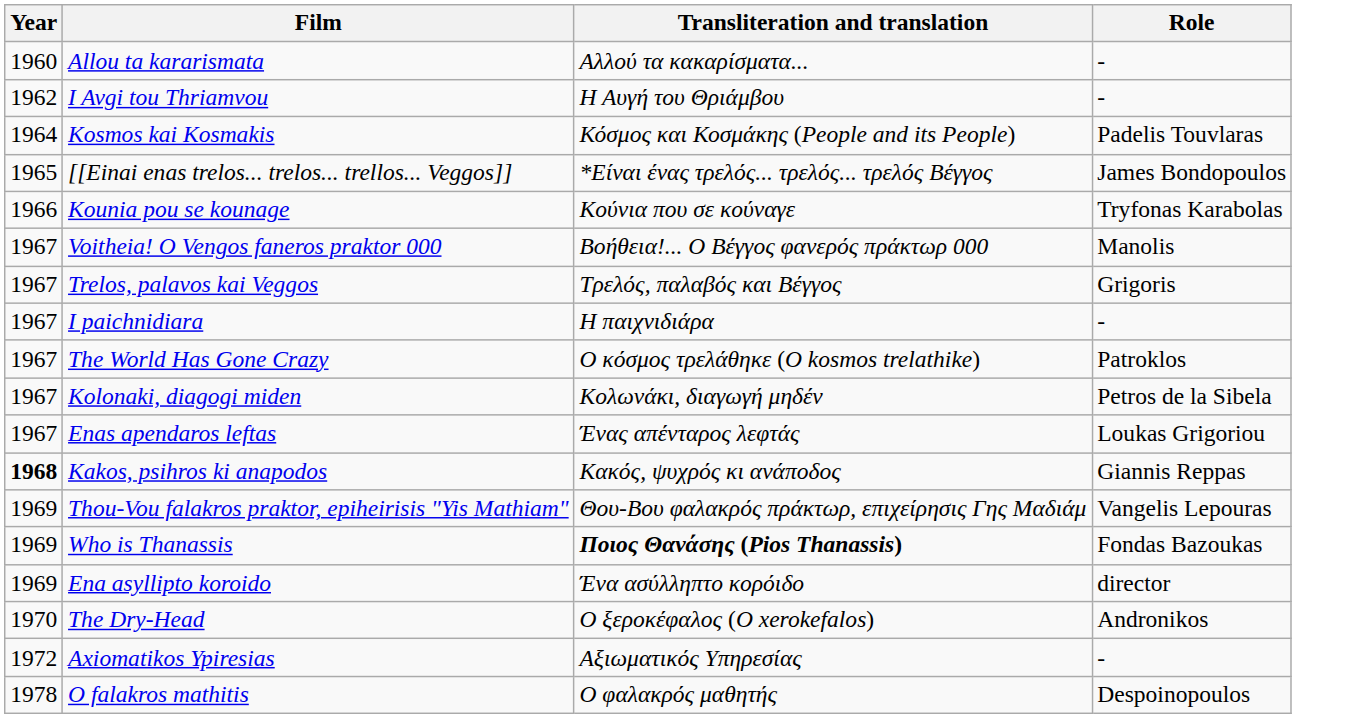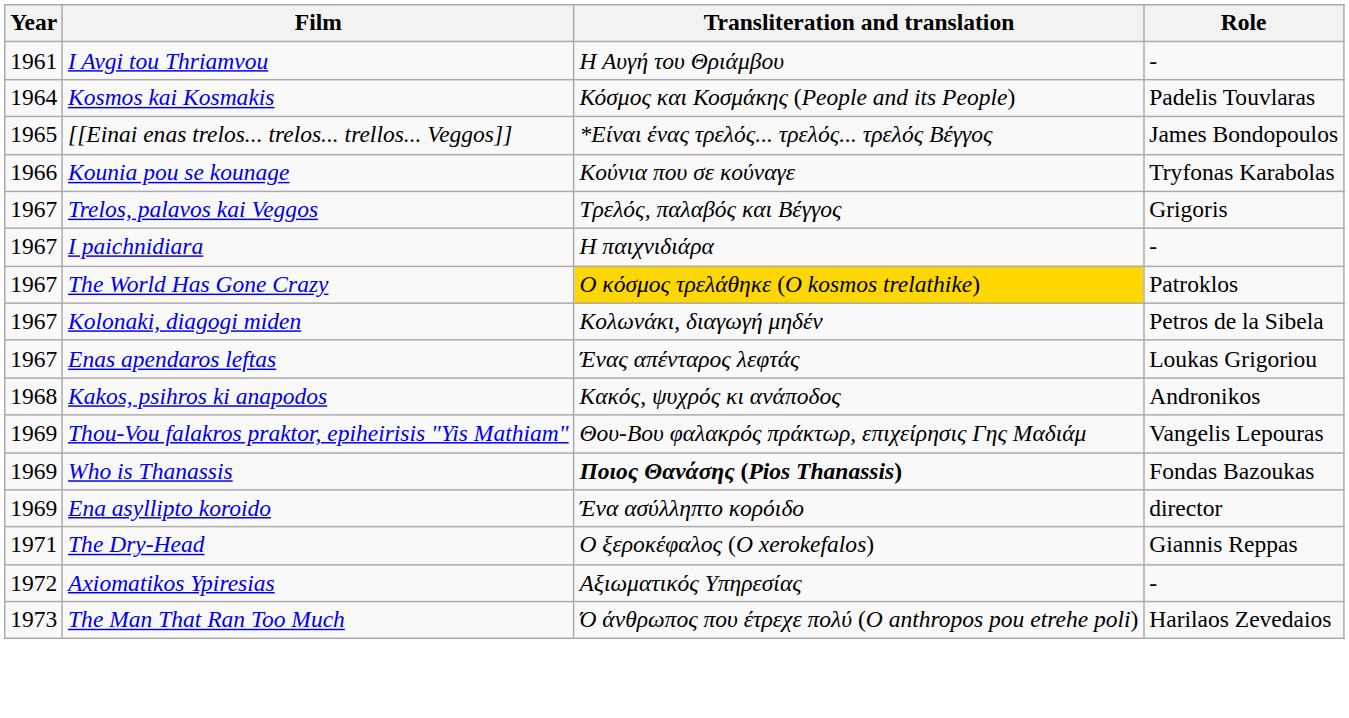 <table class="wikitable">
 <tr>
 <th>Year</th>
 <th>Film</th>
 <th>Transliteration and translation</th>
 <th>Role</th>
 </tr>
 <tr>
-<td>1960</td>
-<td><em><a href='#'>Allou ta kararismata</a></em></td>
-<td><em>Αλλού τα κακαρίσματα...</em></td>
-<td>-</td>
-</tr>
-<tr>
-<td>1962</td>
+<td>1961</td>
 <td><em><a href='#'>I Avgi tou Thriamvou</a></em></td>
 <td><em>Η Αυγή του Θριάμβου</em></td>
 <td>-</td>
 </tr>
 <tr>
 <td>1964</td>
 <td><em><a href='#'>Kosmos kai Kosmakis</a></em></td>
 <td><em>Κόσμος και Κοσμάκης</em> (<em>People and its People</em>)</td>
 <td>Padelis Touvlaras</td>
 </tr>
 <tr>
 <td>1965</td>
 <td><em>[[Einai enas trelos... trelos... trellos... Veggos]]</em></td>
 <td><em>*Eίναι ένας τρελός... τρελός... τρελός Βέγγος</em></td>
 <td>James Bondopoulos</td>
 </tr>
 <tr>
 <td>1966</td>
 <td><em><a href='#'>Kounia pou se kounage</a></em></td>
 <td><em>Kούνια που σε κούναγε</em></td>
 <td>Tryfonas Karabolas</td>
 </tr>
 <tr>
 <td>1967</td>
-<td><em><a href='#'>Voitheia! O Vengos faneros praktor 000</a></em></td>
-<td><em>Βοήθεια!... O Βέγγος φανερός πράκτωρ 000</em></td>
-<td>Manolis</td>
-</tr>
-<tr>
-<td>1967</td>
 <td><em><a href='#'>Trelos, palavos kai Veggos</a></em></td>
 <td><em>Tρελός, παλαβός και Βέγγος</em></td>
 <td>Grigoris</td>
 </tr>
 <tr>
 <td>1967</td>
 <td><em><a href='#'>I paichnidiara</a></em></td>
 <td><em>Η παιχνιδιάρα</em></td>
 <td>-</td>
 </tr>
 <tr>
 <td>1967</td>
 <td><em><a href='#'>The World Has Gone Crazy</a></em></td>
-<td><em>Ο κόσμος τρελάθηκε</em> (<em>O kosmos trelathike</em>)</td>
+<td style="background: gold;"><em>Ο κόσμος τρελάθηκε</em> (<em>O kosmos trelathike</em>)</td>
 <td>Patroklos</td>
 </tr>
 <tr>
 <td>1967</td>
 <td><em><a href='#'>Kolonaki, diagogi miden</a></em></td>
 <td><em>Kολωνάκι, διαγωγή μηδέν</em></td>
 <td>Petros de la Sibela</td>
 </tr>
 <tr>
 <td>1967</td>
 <td><em><a href='#'>Enas apendaros leftas</a></em></td>
 <td><em>Ένας απένταρος λεφτάς</em></td>
 <td>Loukas Grigoriou</td>
 </tr>
 <tr>
-<td><strong>1968</strong></td>
+<td>1968</td>
 <td><em><a href='#'>Kakos, psihros ki anapodos</a></em></td>
 <td><em>Kακός, ψυχρός κι ανάποδος</em></td>
-<td>Giannis Reppas</td>
+<td>Andronikos</td>
 </tr>
 <tr>
 <td>1969</td>
 <td><em><a href='#'>Thou-Vou falakros praktor, epiheirisis "Yis Mathiam"</a></em></td>
 <td><em>Θου-Βου φαλακρός πράκτωρ, επιχείρησις Γης Μαδιάμ</em></td>
 <td>Vangelis Lepouras</td>
 </tr>
 <tr>
 <td>1969</td>
 <td><em><a href='#'>Who is Thanassis</a></em></td>
 <td><strong><em>Ποιος Θανάσης</em> (<em>Pios Thanassis</em>)</strong></td>
 <td>Fondas Bazoukas</td>
 </tr>
 <tr>
 <td>1969</td>
 <td><em><a href='#'>Ena asyllipto koroido</a></em></td>
 <td><em>Ένα ασύλληπτο κορόιδο</em></td>
 <td>director</td>
 </tr>
 <tr>
-<td>1970</td>
+<td>1971</td>
 <td><em><a href='#'>The Dry-Head</a></em></td>
 <td><em>Ο ξεροκέφαλος</em> (<em>O xerokefalos</em>)</td>
-<td>Andronikos</td>
+<td>Giannis Reppas</td>
 </tr>
 <tr>
 <td>1972</td>
 <td><em><a href='#'>Axiomatikos Ypiresias</a></em></td>
 <td><em>Αξιωματικός Υπηρεσίας</em></td>
 <td>-</td>
 </tr>
 <tr>
-<td>1978</td>
-<td><em><a href='#'>O falakros mathitis</a></em></td>
-<td><em>Ο φαλακρός μαθητής</em></td>
-<td>Despoinopoulos</td>
+<td>1973</td>
+<td><em><a href='#'>The Man That Ran Too Much</a></em></td>
+<td><em>Ό άνθρωπος που έτρεχε πολύ</em> (<em>O anthropos pou etrehe poli</em>)</td>
+<td>Harilaos Zevedaios</td>
 </tr>
 </table>
